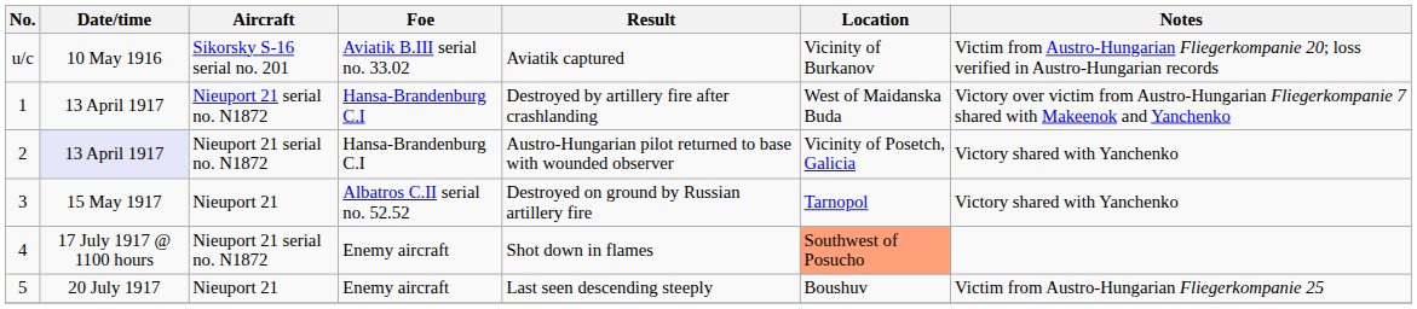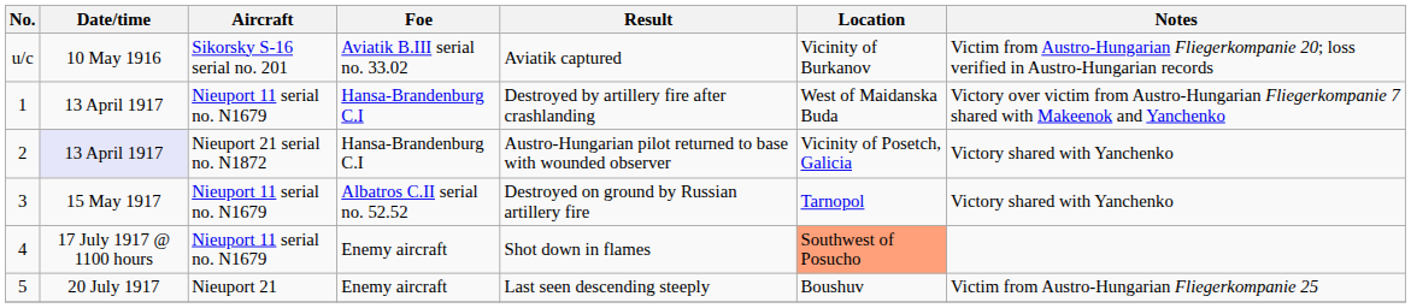 <table class="wikitable" border="1" style="margin: 1em auto 1em auto">
 <tr>
 <th>No.</th>
 <th>Date/time</th>
 <th>Aircraft</th>
 <th>Foe</th>
 <th>Result</th>
 <th>Location</th>
 <th>Notes</th>
 </tr>
 <tr>
 <td align="center">u/c</td>
 <td align="center">10 May 1916</td>
 <td><a href='#'>Sikorsky S-16</a> serial no. 201</td>
 <td><a href='#'>Aviatik B.III</a> serial no. 33.02</td>
 <td>Aviatik captured</td>
 <td>Vicinity of Burkanov</td>
 <td>Victim from <a href='#'>Austro-Hungarian</a> <em>Fliegerkompanie 20</em>; loss verified in Austro-Hungarian records</td>
 </tr>
 <tr>
 <td align="center">1</td>
 <td align="center">13 April 1917</td>
-<td><a href='#'>Nieuport 21</a> serial no. N1872</td>
+<td><a href='#'>Nieuport 11</a> serial no. N1679</td>
 <td><a href='#'>Hansa-Brandenburg C.I</a></td>
 <td>Destroyed by artillery fire after crashlanding</td>
 <td>West of Maidanska Buda</td>
 <td>Victory over victim from Austro-Hungarian <em>Fliegerkompanie 7</em> shared with <a href='#'>Makeenok</a> and <a href='#'>Yanchenko</a></td>
 </tr>
 <tr>
 <td align="center">2</td>
 <td align="center" style="background: lavender;">13 April 1917</td>
 <td>Nieuport 21 serial no. N1872</td>
 <td>Hansa-Brandenburg C.I</td>
 <td>Austro-Hungarian pilot returned to base with wounded observer</td>
 <td>Vicinity of Posetch, <a href='#'>Galicia</a></td>
 <td>Victory shared with Yanchenko</td>
 </tr>
 <tr>
 <td align="center">3</td>
 <td align="center">15 May 1917</td>
-<td>Nieuport 21</td>
+<td><a href='#'>Nieuport 11</a> serial no. N1679</td>
 <td><a href='#'>Albatros C.II</a> serial no. 52.52</td>
 <td>Destroyed on ground by Russian artillery fire</td>
 <td><a href='#'>Tarnopol</a></td>
 <td>Victory shared with Yanchenko</td>
 </tr>
 <tr>
 <td align="center">4</td>
 <td align="center">17 July 1917 @ 1100 hours</td>
-<td>Nieuport 21 serial no. N1872</td>
+<td><a href='#'>Nieuport 11</a> serial no. N1679</td>
 <td>Enemy aircraft</td>
 <td>Shot down in flames</td>
 <td style="background: lightsalmon;">Southwest of Posucho</td>
 <td></td>
 </tr>
 <tr>
 <td align="center">5</td>
 <td align="center">20 July 1917</td>
 <td>Nieuport 21</td>
 <td>Enemy aircraft</td>
 <td>Last seen descending steeply</td>
 <td>Boushuv</td>
 <td>Victim from Austro-Hungarian <em>Fliegerkompanie 25</em></td>
 </tr>
 <tr>
 </tr>
 </table>
